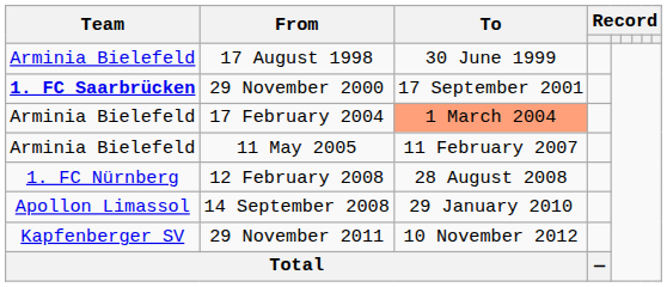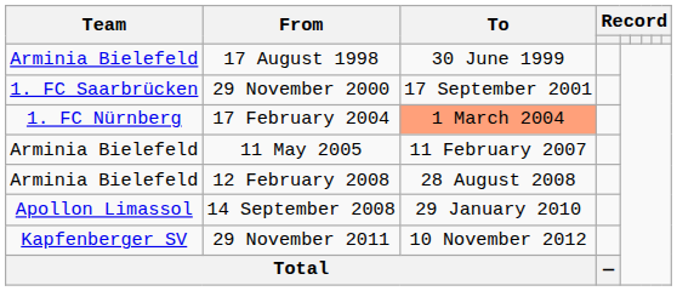 <table class="wikitable" style="text-align: center">
 <tr>
 <th rowspan="2">Team</th>
 <th rowspan="2">From</th>
 <th rowspan="2">To</th>
 <th colspan="6">Record</th>
 </tr>
 <tr>
 <th></th>
 <th></th>
 <th></th>
 <th></th>
 <th></th>
 <th></th>
 </tr>
 <tr>
 <td><a href='#'>Arminia Bielefeld</a></td>
 <td>17 August 1998</td>
 <td>30 June 1999<br></td>
 <td></td>
 </tr>
 <tr>
-<td><strong><a href='#'>1. FC Saarbrücken</a></strong></td>
+<td><a href='#'>1. FC Saarbrücken</a></td>
 <td>29 November 2000</td>
 <td>17 September 2001<br></td>
 <td></td>
 </tr>
 <tr>
-<td>Arminia Bielefeld</td>
+<td><a href='#'>1. FC Nürnberg</a></td>
 <td>17 February 2004</td>
 <td style="background: lightsalmon;">1 March 2004<br></td>
 <td></td>
 </tr>
 <tr>
 <td>Arminia Bielefeld</td>
 <td>11 May 2005</td>
 <td>11 February 2007<br></td>
 <td></td>
 </tr>
 <tr>
-<td><a href='#'>1. FC Nürnberg</a></td>
+<td>Arminia Bielefeld</td>
 <td>12 February 2008</td>
 <td>28 August 2008<br></td>
 <td></td>
 </tr>
 <tr>
 <td><a href='#'>Apollon Limassol</a></td>
 <td>14 September 2008</td>
 <td>29 January 2010<br></td>
 <td></td>
 </tr>
 <tr>
 <td><a href='#'>Kapfenberger SV</a></td>
 <td>29 November 2011</td>
 <td>10 November 2012<br></td>
 <td></td>
 </tr>
 <tr>
 <th colspan="3">Total<br></th>
 <th>—</th>
 </tr>
 </table>
